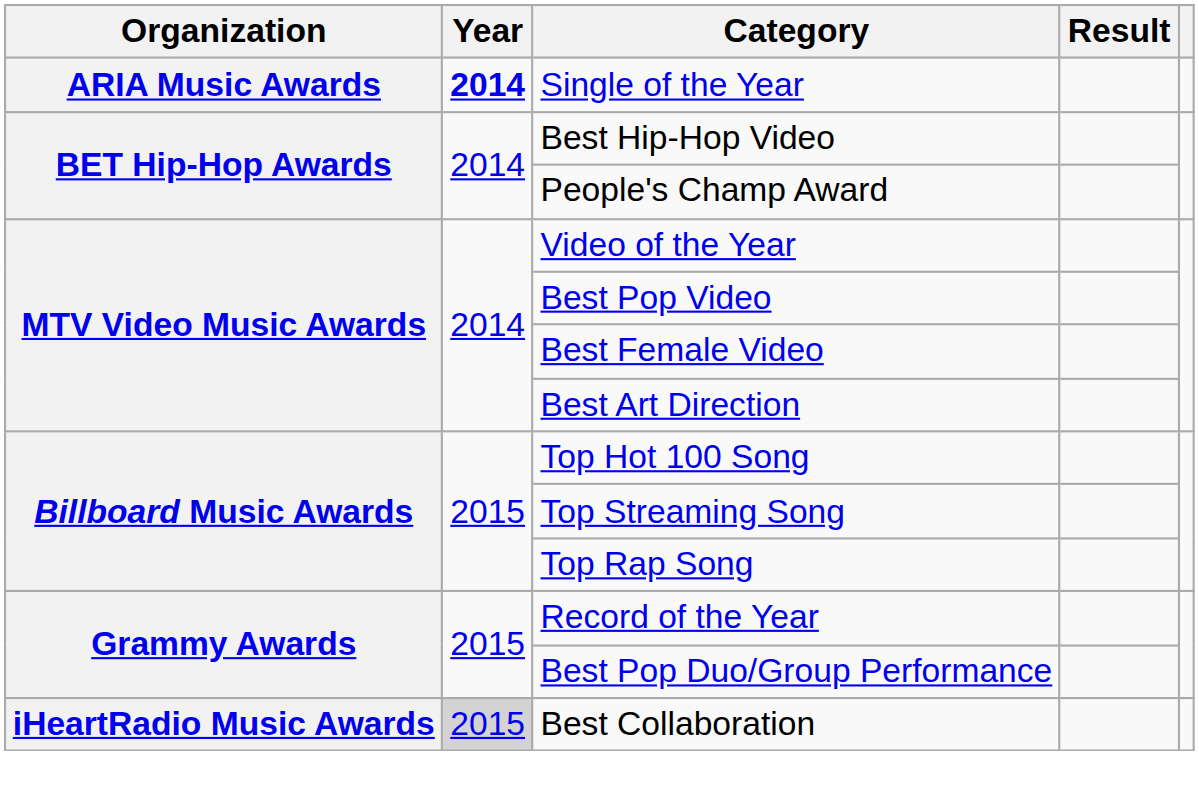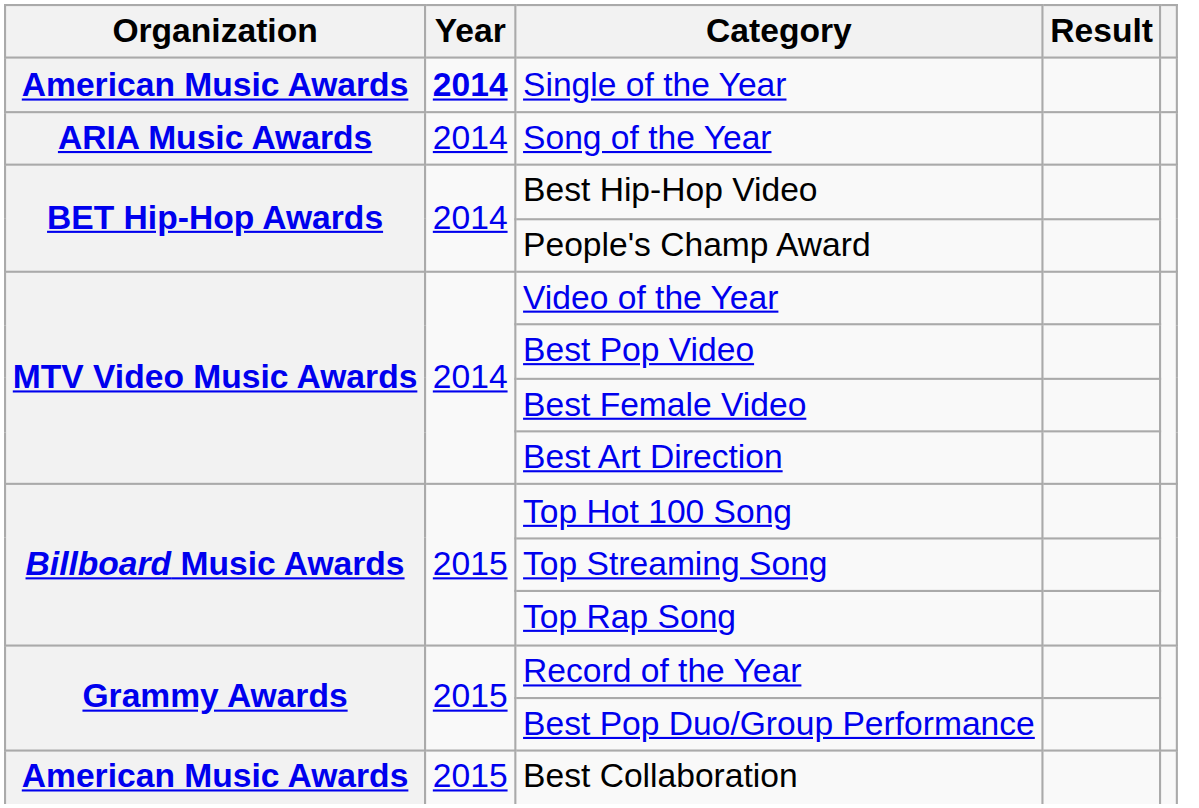 <table class="wikitable sortable plainrowheaders" style="border:none; margin:0;">
 <tr>
 <th scope="col">Organization</th>
 <th scope="col">Year</th>
 <th scope="col">Category</th>
 <th scope="col">Result</th>
 <th class="unsortable" scope="col"></th>
 </tr>
 <tr>
-<th scope="row"><a href='#'>ARIA Music Awards</a></th>
+<th scope="row"><a href='#'>American Music Awards</a></th>
 <td><strong><a href='#'>2014</a></strong></td>
 <td><a href='#'>Single of the Year</a></td>
+<td></td>
+<td></td>
+</tr>
+<tr>
+<th scope="row"><a href='#'>ARIA Music Awards</a></th>
+<td><a href='#'>2014</a></td>
+<td><a href='#'>Song of the Year</a></td>
 <td></td>
 <td></td>
 </tr>
 <tr>
 <th scope="row" rowspan=2><a href='#'>BET Hip-Hop Awards</a></th>
 <td rowspan=2><a href='#'>2014</a></td>
 <td>Best Hip-Hop Video</td>
 <td></td>
 <td rowspan=2></td>
 </tr>
 <tr>
 <td>People's Champ Award</td>
 <td></td>
 </tr>
 <tr>
 <th scope="row" rowspan=4><a href='#'>MTV Video Music Awards</a></th>
 <td rowspan=4><a href='#'>2014</a></td>
 <td><a href='#'>Video of the Year</a></td>
 <td></td>
 <td rowspan=4></td>
 </tr>
 <tr>
 <td><a href='#'>Best Pop Video</a></td>
 <td></td>
 </tr>
 <tr>
 <td><a href='#'>Best Female Video</a></td>
 <td></td>
 </tr>
 <tr>
 <td><a href='#'>Best Art Direction</a></td>
 <td></td>
 </tr>
 <tr>
 <th scope="row" rowspan=3><a href='#'><em>Billboard</em> Music Awards</a></th>
 <td rowspan=3><a href='#'>2015</a></td>
 <td><a href='#'>Top Hot 100 Song</a></td>
 <td></td>
 <td rowspan=3></td>
 </tr>
 <tr>
 <td><a href='#'>Top Streaming Song</a></td>
 <td></td>
 </tr>
 <tr>
 <td><a href='#'>Top Rap Song</a></td>
 <td></td>
 </tr>
 <tr>
 <th scope="row" rowspan=2><a href='#'>Grammy Awards</a></th>
 <td rowspan=2><a href='#'>2015</a></td>
 <td><a href='#'>Record of the Year</a></td>
 <td></td>
 <td rowspan=2></td>
 </tr>
 <tr>
 <td><a href='#'>Best Pop Duo/Group Performance</a></td>
 <td></td>
 </tr>
 <tr>
-<th scope="row"><a href='#'>iHeartRadio Music Awards</a></th>
-<td style="background: lightgrey;"><a href='#'>2015</a></td>
+<th scope="row"><a href='#'>American Music Awards</a></th>
+<td><a href='#'>2015</a></td>
 <td>Best Collaboration</td>
 <td></td>
 <td></td>
 </tr>
 <tr>
 </tr>
 </table>
